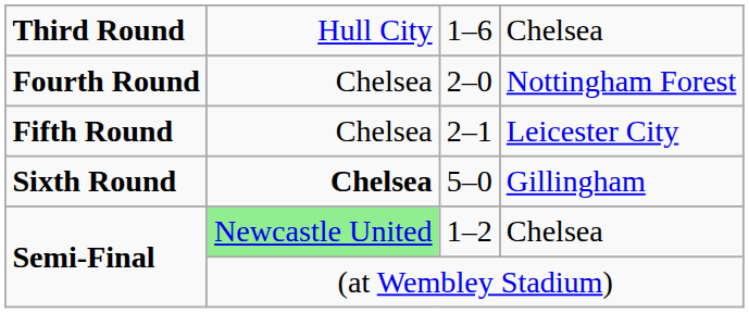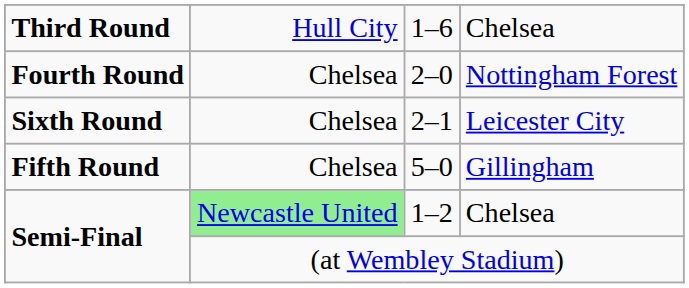 <table class="wikitable" style="font-size:95%;">
 <tr>
 <td><strong>Third Round</strong></td>
 <td align=right><a href='#'>Hull City</a></td>
 <td>1–6</td>
 <td>Chelsea</td>
 </tr>
 <tr>
 <td><strong>Fourth Round</strong></td>
 <td align=right>Chelsea</td>
 <td>2–0</td>
 <td><a href='#'>Nottingham Forest</a></td>
 </tr>
 <tr>
-<td><strong>Fifth Round</strong></td>
+<td><strong>Sixth Round</strong></td>
 <td align=right>Chelsea</td>
 <td>2–1</td>
 <td><a href='#'>Leicester City</a></td>
 </tr>
 <tr>
-<td><strong>Sixth Round</strong></td>
-<td align=right><strong>Chelsea</strong></td>
+<td><strong>Fifth Round</strong></td>
+<td align=right>Chelsea</td>
 <td>5–0</td>
 <td><a href='#'>Gillingham</a></td>
 </tr>
 <tr>
 <td rowspan="2"><strong>Semi-Final</strong></td>
 <td align=right style="background: lightgreen;"><a href='#'>Newcastle United</a></td>
 <td>1–2</td>
 <td>Chelsea</td>
 </tr>
 <tr>
 <td colspan=4 align=center>(at <a href='#'>Wembley Stadium</a>)</td>
 </tr>
 </table>
